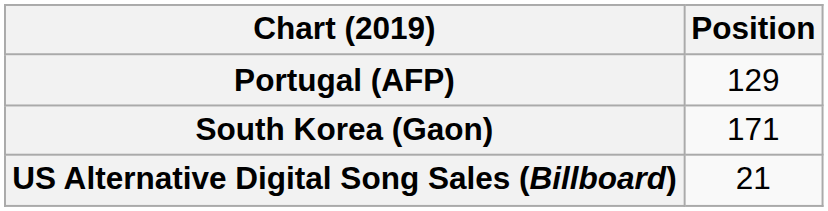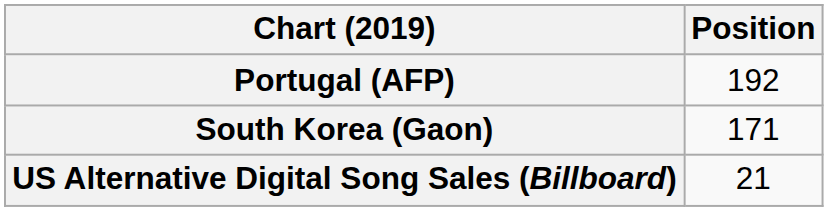 <table class="wikitable plainrowheaders sortable" style="text-align:center;">
 <tr>
 <th scope="col">Chart (2019)</th>
 <th scope="col">Position</th>
 </tr>
 <tr>
 <th scope="row">Portugal (AFP)</th>
-<td>129</td>
+<td>192</td>
 </tr>
 <tr>
 <th scope="row">South Korea (Gaon)</th>
 <td>171</td>
 </tr>
 <tr>
 <th scope="row">US Alternative Digital Song Sales (<em>Billboard</em>)</th>
 <td>21</td>
 </tr>
 </table>
